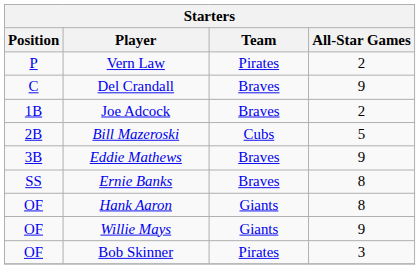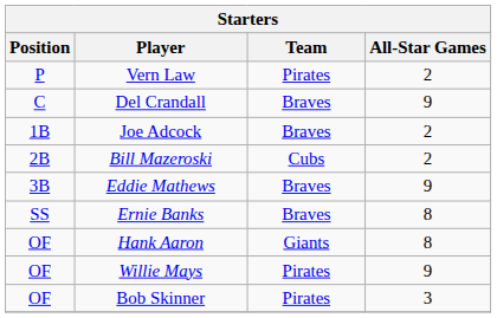 <table class="wikitable" style="font-size: 100%; text-align:right;">
 <tr>
 <th colspan="4">Starters</th>
 </tr>
 <tr>
 <th>Position</th>
 <th width="150">Player</th>
 <th width="100">Team</th>
 <th>All-Star Games</th>
 </tr>
 <tr>
 <td align="center"><a href='#'>P</a></td>
 <td align="center"><a href='#'>Vern Law</a></td>
 <td align="center"><a href='#'>Pirates</a></td>
 <td align="center">2</td>
 </tr>
 <tr>
 <td align="center"><a href='#'>C</a></td>
 <td align="center"><a href='#'>Del Crandall</a></td>
 <td align="center"><a href='#'>Braves</a></td>
 <td align="center">9</td>
 </tr>
 <tr>
 <td align="center"><a href='#'>1B</a></td>
 <td align="center"><a href='#'>Joe Adcock</a></td>
 <td align="center"><a href='#'>Braves</a></td>
 <td align="center">2</td>
 </tr>
 <tr>
 <td align="center"><a href='#'>2B</a></td>
 <td align="center"><em><a href='#'>Bill Mazeroski</a></em></td>
 <td align="center"><a href='#'>Cubs</a></td>
-<td align="center">5</td>
+<td align="center">2</td>
 </tr>
 <tr>
 <td align="center"><a href='#'>3B</a></td>
 <td align="center"><em><a href='#'>Eddie Mathews</a></em></td>
 <td align="center"><a href='#'>Braves</a></td>
 <td align="center">9</td>
 </tr>
 <tr>
 <td align="center"><a href='#'>SS</a></td>
 <td align="center"><em><a href='#'>Ernie Banks</a></em></td>
 <td align="center"><a href='#'>Braves</a></td>
 <td align="center">8</td>
 </tr>
 <tr>
 <td align="center"><a href='#'>OF</a></td>
 <td align="center"><em><a href='#'>Hank Aaron</a></em></td>
 <td align="center"><a href='#'>Giants</a></td>
 <td align="center">8</td>
 </tr>
 <tr>
 <td align="center"><a href='#'>OF</a></td>
 <td align="center"><em><a href='#'>Willie Mays</a></em></td>
-<td align="center"><a href='#'>Giants</a></td>
+<td align="center"><a href='#'>Pirates</a></td>
 <td align="center">9</td>
 </tr>
 <tr>
 <td align="center"><a href='#'>OF</a></td>
 <td align="center"><a href='#'>Bob Skinner</a></td>
 <td align="center"><a href='#'>Pirates</a></td>
 <td align="center">3</td>
 </tr>
 <tr>
 </tr>
 </table>
